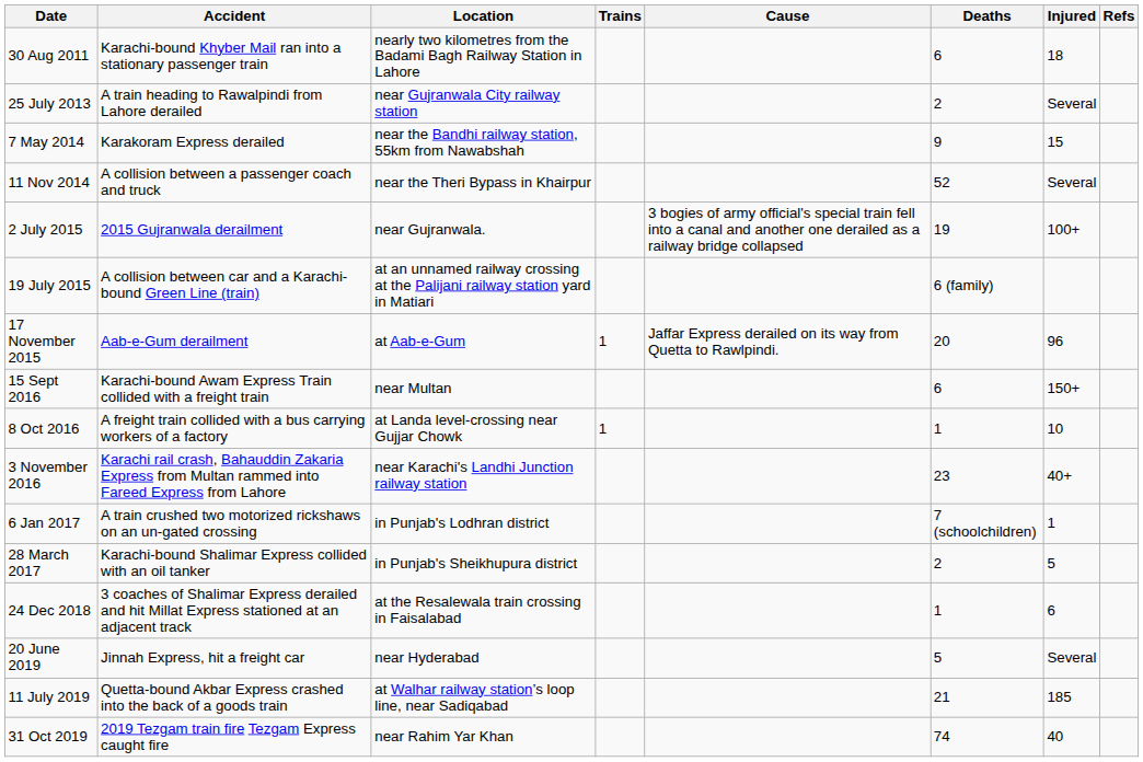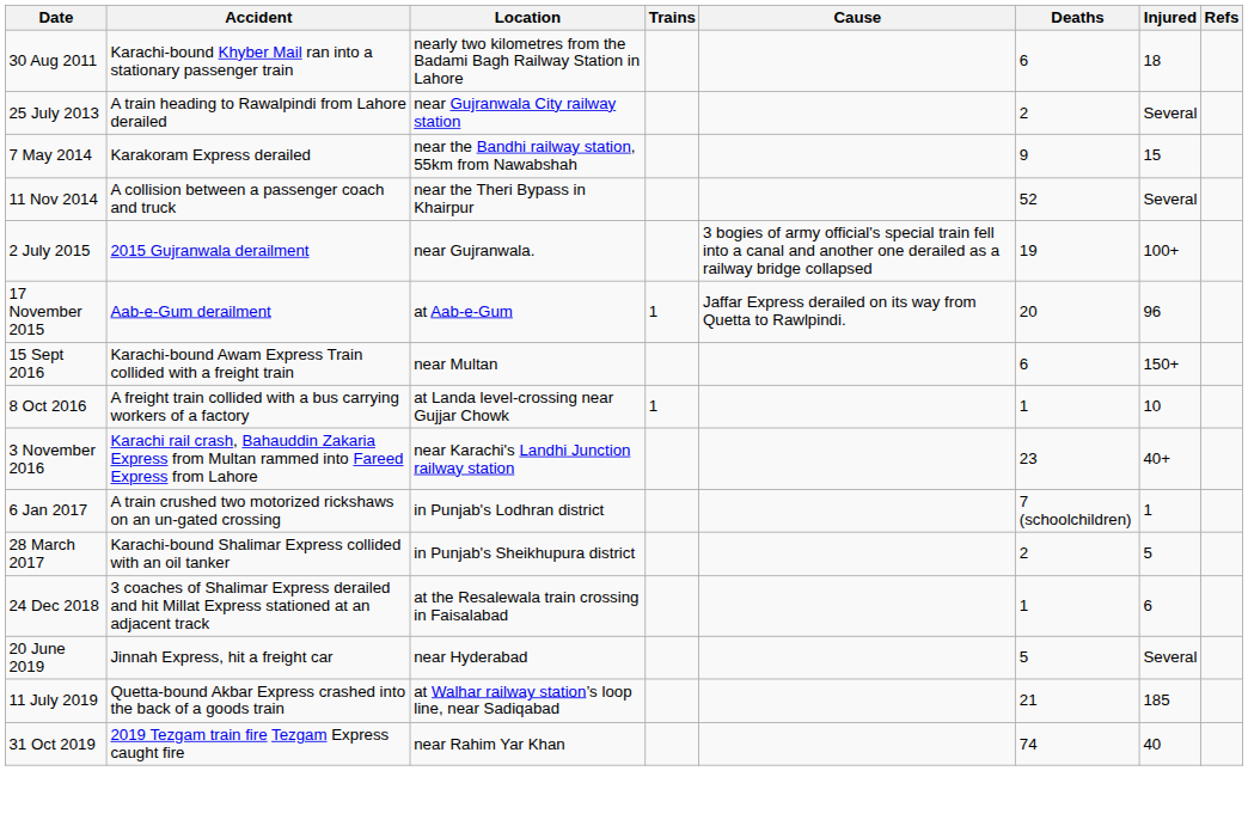 <table class="wikitable">
 <tr>
 <th>Date</th>
 <th>Accident</th>
 <th>Location</th>
 <th>Trains</th>
 <th>Cause</th>
 <th>Deaths</th>
 <th>Injured</th>
 <th>Refs</th>
 </tr>
 <tr>
 <td>30 Aug  2011</td>
 <td>Karachi-bound <a href='#'>Khyber Mail</a> ran into a stationary passenger train</td>
 <td>nearly two kilometres from the Badami Bagh Railway Station in Lahore</td>
 <td></td>
 <td></td>
 <td>6</td>
 <td>18</td>
 <td></td>
 </tr>
 <tr>
 <td>25 July 2013</td>
 <td>A train heading to Rawalpindi from Lahore derailed</td>
 <td>near <a href='#'>Gujranwala City railway station</a></td>
 <td></td>
 <td></td>
 <td>2</td>
 <td>Several</td>
 <td></td>
 </tr>
 <tr>
 <td>7 May 2014</td>
 <td>Karakoram Express derailed</td>
 <td>near the <a href='#'>Bandhi railway station</a>, 55km from Nawabshah</td>
 <td></td>
 <td></td>
 <td>9</td>
 <td>15</td>
 <td></td>
 </tr>
 <tr>
 <td>11 Nov 2014</td>
 <td>A collision between a passenger coach and truck</td>
 <td>near the Theri Bypass in Khairpur</td>
 <td></td>
 <td></td>
 <td>52</td>
 <td>Several</td>
 <td></td>
 </tr>
 <tr>
 <td>2 July 2015</td>
 <td><a href='#'>2015 Gujranwala derailment</a></td>
 <td>near Gujranwala.</td>
 <td></td>
 <td>3 bogies of army official's special train fell into a canal and another one derailed as a railway bridge collapsed</td>
 <td>19</td>
 <td>100+</td>
-<td></td>
-</tr>
-<tr>
-<td>19 July 2015</td>
-<td>A collision between car and a Karachi-bound <a href='#'>Green Line (train)</a></td>
-<td>at an unnamed railway crossing at the <a href='#'>Palijani railway station</a> yard in Matiari</td>
-<td></td>
-<td></td>
-<td>6 (family)</td>
-<td></td>
 <td></td>
 </tr>
 <tr>
 <td>17 November 2015</td>
 <td><a href='#'>Aab-e-Gum derailment</a></td>
 <td>at <a href='#'>Aab-e-Gum</a></td>
 <td>1</td>
 <td>Jaffar Express derailed on its way from Quetta to Rawlpindi.</td>
 <td>20</td>
 <td>96</td>
 <td></td>
 </tr>
 <tr>
 <td>15 Sept 2016</td>
 <td>Karachi-bound Awam Express Train collided with a freight train</td>
 <td>near Multan</td>
 <td></td>
 <td></td>
 <td>6</td>
 <td>150+</td>
 <td></td>
 </tr>
 <tr>
 <td>8 Oct 2016</td>
 <td>A freight train collided with a bus carrying workers of a factory</td>
 <td>at Landa level-crossing near Gujjar Chowk</td>
 <td>1</td>
 <td></td>
 <td>1</td>
 <td>10</td>
 <td></td>
 </tr>
 <tr>
 <td>3 November 2016</td>
 <td><a href='#'>Karachi rail crash</a>, <a href='#'>Bahauddin Zakaria Express</a> from Multan rammed into <a href='#'>Fareed Express</a> from Lahore</td>
 <td>near Karachi's <a href='#'>Landhi Junction railway station</a></td>
 <td></td>
 <td></td>
 <td>23</td>
 <td>40+</td>
 <td></td>
 </tr>
 <tr>
 <td>6 Jan 2017</td>
 <td>A train crushed two motorized rickshaws on an un-gated crossing</td>
 <td>in Punjab's Lodhran district</td>
 <td></td>
 <td></td>
 <td>7 (schoolchildren)</td>
 <td>1</td>
 <td></td>
 </tr>
 <tr>
 <td>28 March 2017</td>
 <td>Karachi-bound Shalimar Express collided with an oil tanker</td>
 <td>in Punjab's Sheikhupura district</td>
 <td></td>
 <td></td>
 <td>2</td>
 <td>5</td>
 <td></td>
 </tr>
 <tr>
 <td>24 Dec 2018</td>
 <td>3 coaches of Shalimar Express derailed and hit Millat Express stationed at an adjacent track</td>
 <td>at the Resalewala train crossing in Faisalabad</td>
 <td></td>
 <td></td>
 <td>1</td>
 <td>6</td>
 <td></td>
 </tr>
 <tr>
 <td>20 June 2019</td>
 <td>Jinnah Express, hit a freight car</td>
 <td>near Hyderabad</td>
 <td></td>
 <td></td>
 <td>5</td>
 <td>Several</td>
 <td></td>
 </tr>
 <tr>
 <td>11 July 2019</td>
 <td>Quetta-bound Akbar Express crashed into the back of a goods train</td>
 <td>at <a href='#'>Walhar railway station</a>’s loop line, near Sadiqabad</td>
 <td></td>
 <td></td>
 <td>21</td>
 <td>185</td>
 <td></td>
 </tr>
 <tr>
 <td>31 Oct  2019</td>
 <td><a href='#'>2019 Tezgam train fire</a> <a href='#'>Tezgam</a> Express caught fire</td>
 <td>near Rahim Yar Khan</td>
 <td></td>
 <td></td>
 <td>74</td>
 <td>40</td>
 <td></td>
 </tr>
 </table>
